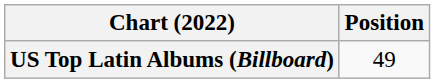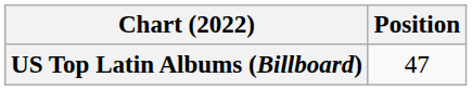 <table class="wikitable plainrowheaders" style="text-align:center">
 <tr>
 <th scope="col">Chart (2022)</th>
 <th scope="col">Position</th>
 </tr>
 <tr>
 <th scope="row">US Top Latin Albums (<em>Billboard</em>)</th>
-<td>49</td>
+<td>47</td>
 </tr>
 </table>
